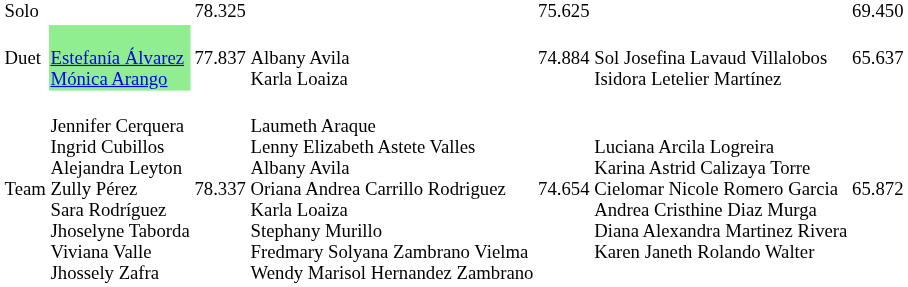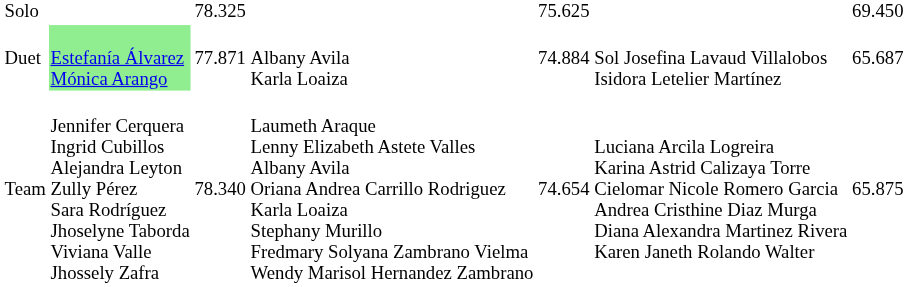 <table>
 <tr>
 <td>Solo</td>
 <td></td>
 <td>78.325</td>
 <td></td>
 <td>75.625</td>
 <td></td>
 <td>69.450</td>
 </tr>
 <tr>
 <td>Duet</td>
 <td style="background: lightgreen;"><br><a href='#'>Estefanía Álvarez</a><br><a href='#'>Mónica Arango</a></td>
-<td>77.837</td>
+<td>77.871</td>
 <td><br>Albany Avila<br>Karla Loaiza</td>
 <td>74.884</td>
 <td><br>Sol Josefina Lavaud Villalobos<br>Isidora Letelier Martínez</td>
-<td>65.637</td>
+<td>65.687</td>
 </tr>
 <tr>
 <td>Team</td>
 <td><br>Jennifer Cerquera<br>Ingrid Cubillos<br>Alejandra Leyton<br>Zully Pérez<br>Sara Rodríguez<br>Jhoselyne Taborda<br>Viviana Valle<br>Jhossely Zafra</td>
-<td>78.337</td>
+<td>78.340</td>
 <td><br>Laumeth Araque<br>Lenny Elizabeth Astete Valles<br>Albany Avila<br>Oriana Andrea Carrillo Rodriguez<br>Karla Loaiza<br>Stephany Murillo<br>Fredmary Solyana Zambrano Vielma<br>Wendy Marisol Hernandez Zambrano</td>
 <td>74.654</td>
 <td><br>Luciana Arcila Logreira<br>Karina Astrid Calizaya Torre<br>Cielomar Nicole Romero Garcia<br>Andrea Cristhine Diaz Murga<br>Diana Alexandra Martinez Rivera<br>Karen Janeth Rolando Walter</td>
-<td>65.872</td>
+<td>65.875</td>
 </tr>
 </table>
